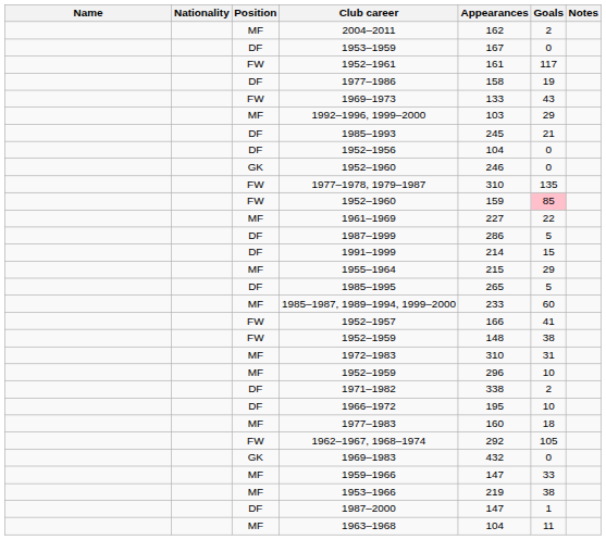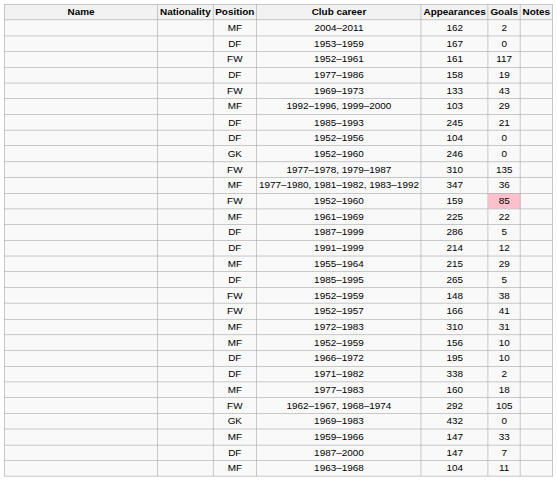 <table class="wikitable sortable" style="text-align: center;">
 <tr>
 <th style="width:15em">Name</th>
 <th>Nationality</th>
 <th>Position</th>
 <th>Club career</th>
 <th>Appearances</th>
 <th>Goals</th>
 <th>Notes</th>
 </tr>
 <tr>
 <td align="left"></td>
 <td align="left"></td>
 <td>MF</td>
 <td>2004–2011</td>
 <td>162</td>
 <td>2</td>
 <td></td>
 </tr>
 <tr>
 <td align="left"></td>
 <td align="left"></td>
 <td>DF</td>
 <td>1953–1959</td>
 <td>167</td>
 <td>0</td>
 <td></td>
 </tr>
 <tr>
 <td align="left"></td>
 <td align="left"></td>
 <td>FW</td>
 <td>1952–1961</td>
 <td>161</td>
 <td>117</td>
 <td></td>
 </tr>
 <tr>
 <td align="left"></td>
 <td align="left"></td>
 <td>DF</td>
 <td>1977–1986</td>
 <td>158</td>
 <td>19</td>
 <td></td>
 </tr>
 <tr>
 <td align="left"></td>
 <td align="left"></td>
 <td>FW</td>
 <td>1969–1973</td>
 <td>133</td>
 <td>43</td>
 <td></td>
 </tr>
 <tr>
 <td align="left"></td>
 <td align="left"></td>
 <td>MF</td>
 <td>1992–1996, 1999–2000</td>
 <td>103</td>
 <td>29</td>
 <td></td>
 </tr>
 <tr>
 <td align="left"></td>
 <td align="left"></td>
 <td>DF</td>
 <td>1985–1993</td>
 <td>245</td>
 <td>21</td>
 <td></td>
 </tr>
 <tr>
 <td align="left"></td>
 <td align="left"></td>
 <td>DF</td>
 <td>1952–1956</td>
 <td>104</td>
 <td>0</td>
 <td></td>
 </tr>
 <tr>
 <td align="left"></td>
 <td align="left"></td>
 <td>GK</td>
 <td>1952–1960</td>
 <td>246</td>
 <td>0</td>
 <td></td>
 </tr>
 <tr>
 <td align="left"></td>
 <td align="left"></td>
 <td>FW</td>
 <td>1977–1978, 1979–1987</td>
 <td>310</td>
 <td>135</td>
 <td></td>
 </tr>
 <tr>
 <td align="left"></td>
 <td align="left"></td>
+<td>MF</td>
+<td>1977–1980, 1981–1982, 1983–1992</td>
+<td>347</td>
+<td>36</td>
+<td></td>
+</tr>
+<tr>
+<td align="left"></td>
+<td align="left"></td>
 <td>FW</td>
 <td>1952–1960</td>
 <td>159</td>
 <td style="background: pink;">85</td>
 <td></td>
 </tr>
 <tr>
 <td align="left"></td>
 <td align="left"></td>
 <td>MF</td>
 <td>1961–1969</td>
-<td>227</td>
+<td>225</td>
 <td>22</td>
 <td></td>
 </tr>
 <tr>
 <td align="left"></td>
 <td align="left"></td>
 <td>DF</td>
 <td>1987–1999</td>
 <td>286</td>
 <td>5</td>
 <td></td>
 </tr>
 <tr>
 <td align="left"></td>
 <td align="left"></td>
 <td>DF</td>
 <td>1991–1999</td>
 <td>214</td>
-<td>15</td>
+<td>12</td>
 <td></td>
 </tr>
 <tr>
 <td align="left"></td>
 <td align="left"></td>
 <td>MF</td>
 <td>1955–1964</td>
 <td>215</td>
 <td>29</td>
 <td></td>
 </tr>
 <tr>
 <td align="left"></td>
 <td align="left"></td>
 <td>DF</td>
 <td>1985–1995</td>
 <td>265</td>
 <td>5</td>
 <td></td>
 </tr>
 <tr>
 <td align="left"></td>
 <td align="left"></td>
-<td>MF</td>
-<td>1985–1987, 1989–1994, 1999–2000</td>
-<td>233</td>
-<td>60</td>
+<td>FW</td>
+<td>1952–1959</td>
+<td>148</td>
+<td>38</td>
 <td></td>
 </tr>
 <tr>
 <td align="left"></td>
 <td align="left"></td>
 <td>FW</td>
 <td>1952–1957</td>
 <td>166</td>
 <td>41</td>
-<td></td>
-</tr>
-<tr>
-<td align="left"></td>
-<td align="left"></td>
-<td>FW</td>
-<td>1952–1959</td>
-<td>148</td>
-<td>38</td>
 <td></td>
 </tr>
 <tr>
 <td align="left"></td>
 <td align="left"></td>
 <td>MF</td>
 <td>1972–1983</td>
 <td>310</td>
 <td>31</td>
 <td></td>
 </tr>
 <tr>
 <td align="left"></td>
 <td align="left"></td>
 <td>MF</td>
 <td>1952–1959</td>
-<td>296</td>
+<td>156</td>
+<td>10</td>
+<td></td>
+</tr>
+<tr>
+<td align="left"></td>
+<td align="left"></td>
+<td>DF</td>
+<td>1966–1972</td>
+<td>195</td>
 <td>10</td>
 <td></td>
 </tr>
 <tr>
 <td align="left"></td>
 <td align="left"></td>
 <td>DF</td>
 <td>1971–1982</td>
 <td>338</td>
 <td>2</td>
-<td></td>
-</tr>
-<tr>
-<td align="left"></td>
-<td align="left"></td>
-<td>DF</td>
-<td>1966–1972</td>
-<td>195</td>
-<td>10</td>
 <td></td>
 </tr>
 <tr>
 <td align="left"></td>
 <td align="left"></td>
 <td>MF</td>
 <td>1977–1983</td>
 <td>160</td>
 <td>18</td>
 <td></td>
 </tr>
 <tr>
 <td align="left"></td>
 <td align="left"></td>
 <td>FW</td>
 <td>1962–1967, 1968–1974</td>
 <td>292</td>
 <td>105</td>
 <td></td>
 </tr>
 <tr>
 <td align="left"></td>
 <td align="left"></td>
 <td>GK</td>
 <td>1969–1983</td>
 <td>432</td>
 <td>0</td>
 <td></td>
 </tr>
 <tr>
 <td align="left"></td>
 <td align="left"></td>
 <td>MF</td>
 <td>1959–1966</td>
 <td>147</td>
 <td>33</td>
 <td></td>
 </tr>
 <tr>
 <td align="left"></td>
 <td align="left"></td>
-<td>MF</td>
-<td>1953–1966</td>
-<td>219</td>
-<td>38</td>
-<td></td>
-</tr>
-<tr>
-<td align="left"></td>
-<td align="left"></td>
 <td>DF</td>
 <td>1987–2000</td>
 <td>147</td>
-<td>1</td>
+<td>7</td>
 <td></td>
 </tr>
 <tr>
 <td align="left"></td>
 <td align="left"></td>
 <td>MF</td>
 <td>1963–1968</td>
 <td>104</td>
 <td>11</td>
 <td></td>
 </tr>
 </table>
